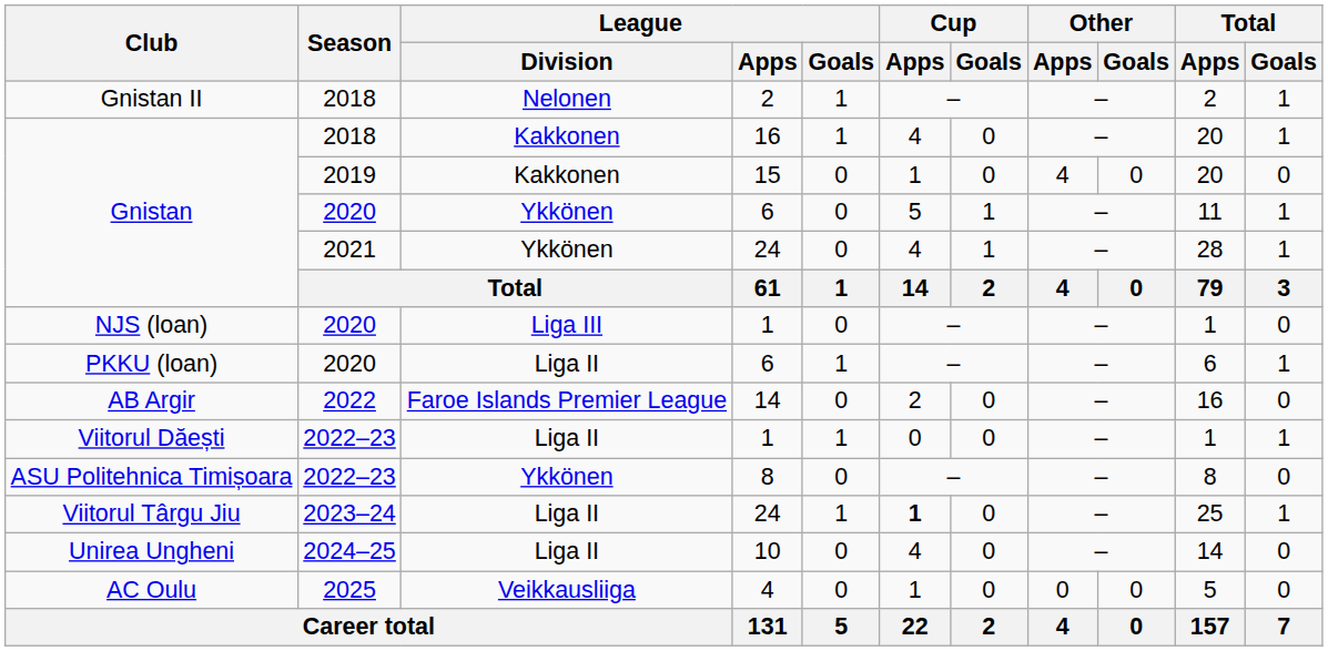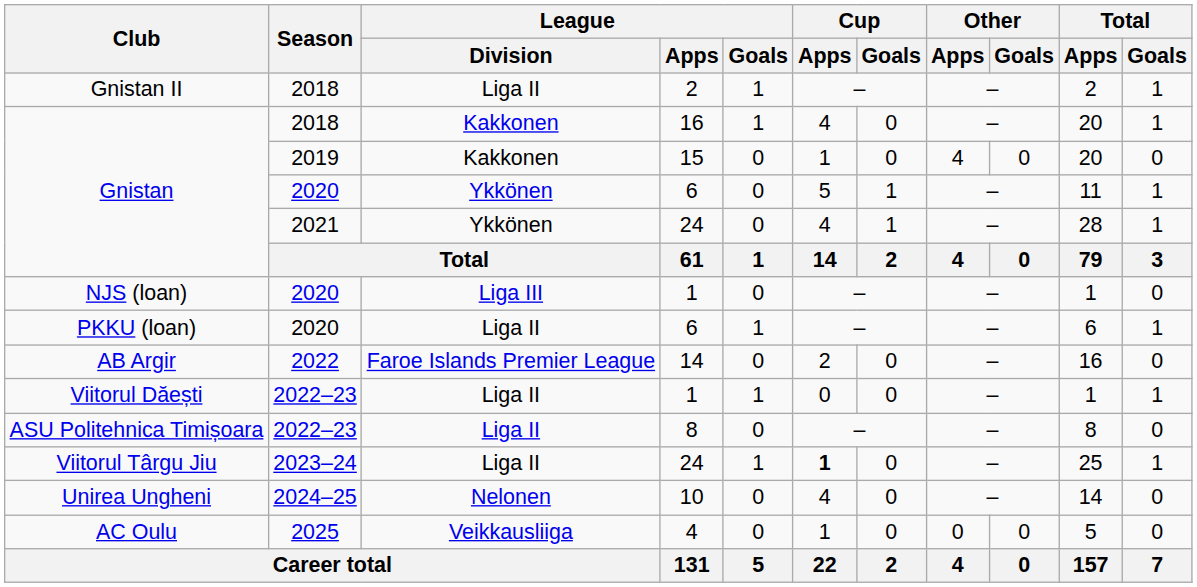 <table class="wikitable" style="text-align:center">
 <tr>
 <th rowspan="2">Club</th>
 <th rowspan="2">Season</th>
 <th colspan="3">League</th>
 <th colspan="2">Cup</th>
 <th colspan="2">Other</th>
 <th colspan="2">Total</th>
 </tr>
 <tr>
 <th>Division</th>
 <th>Apps</th>
 <th>Goals</th>
 <th>Apps</th>
 <th>Goals</th>
 <th>Apps</th>
 <th>Goals</th>
 <th>Apps</th>
 <th>Goals</th>
 </tr>
 <tr>
 <td>Gnistan II</td>
 <td>2018</td>
-<td><a href='#'>Nelonen</a></td>
+<td>Liga II</td>
 <td>2</td>
 <td>1</td>
 <td colspan="2">–</td>
 <td colspan="2">–</td>
 <td>2</td>
 <td>1</td>
 </tr>
 <tr>
 <td rowspan="5"><a href='#'>Gnistan</a></td>
 <td>2018</td>
 <td><a href='#'>Kakkonen</a></td>
 <td>16</td>
 <td>1</td>
 <td>4</td>
 <td>0</td>
 <td colspan="2">–</td>
 <td>20</td>
 <td>1</td>
 </tr>
 <tr>
 <td>2019</td>
 <td>Kakkonen</td>
 <td>15</td>
 <td>0</td>
 <td>1</td>
 <td>0</td>
 <td>4</td>
 <td>0</td>
 <td>20</td>
 <td>0</td>
 </tr>
 <tr>
 <td><a href='#'>2020</a></td>
 <td><a href='#'>Ykkönen</a></td>
 <td>6</td>
 <td>0</td>
 <td>5</td>
 <td>1</td>
 <td colspan="2">–</td>
 <td>11</td>
 <td>1</td>
 </tr>
 <tr>
 <td>2021</td>
 <td>Ykkönen</td>
 <td>24</td>
 <td>0</td>
 <td>4</td>
 <td>1</td>
 <td colspan="2">–</td>
 <td>28</td>
 <td>1</td>
 </tr>
 <tr>
 <th colspan="2">Total</th>
 <th>61</th>
 <th>1</th>
 <th>14</th>
 <th>2</th>
 <th>4</th>
 <th>0</th>
 <th>79</th>
 <th>3</th>
 </tr>
 <tr>
 <td><a href='#'>NJS</a> (loan)</td>
 <td><a href='#'>2020</a></td>
 <td><a href='#'>Liga III</a></td>
 <td>1</td>
 <td>0</td>
 <td colspan="2">–</td>
 <td colspan="2">–</td>
 <td>1</td>
 <td>0</td>
 </tr>
 <tr>
 <td><a href='#'>PKKU</a> (loan)</td>
 <td>2020</td>
 <td>Liga II</td>
 <td>6</td>
 <td>1</td>
 <td colspan="2">–</td>
 <td colspan="2">–</td>
 <td>6</td>
 <td>1</td>
 </tr>
 <tr>
 <td><a href='#'>AB Argir</a></td>
 <td><a href='#'>2022</a></td>
 <td><a href='#'>Faroe Islands Premier League</a></td>
 <td>14</td>
 <td>0</td>
 <td>2</td>
 <td>0</td>
 <td colspan="2">–</td>
 <td>16</td>
 <td>0</td>
 </tr>
 <tr>
 <td><a href='#'>Viitorul Dăești</a></td>
 <td><a href='#'>2022–23</a></td>
 <td>Liga II</td>
 <td>1</td>
 <td>1</td>
 <td>0</td>
 <td>0</td>
 <td colspan="2">–</td>
 <td>1</td>
 <td>1</td>
 </tr>
 <tr>
 <td><a href='#'>ASU Politehnica Timișoara</a></td>
 <td><a href='#'>2022–23</a></td>
-<td><a href='#'>Ykkönen</a></td>
+<td><a href='#'>Liga II</a></td>
 <td>8</td>
 <td>0</td>
 <td colspan="2">–</td>
 <td colspan="2">–</td>
 <td>8</td>
 <td>0</td>
 </tr>
 <tr>
 <td><a href='#'>Viitorul Târgu Jiu</a></td>
 <td><a href='#'>2023–24</a></td>
 <td>Liga II</td>
 <td>24</td>
 <td>1</td>
 <td><strong>1</strong></td>
 <td>0</td>
 <td colspan="2">–</td>
 <td>25</td>
 <td>1</td>
 </tr>
 <tr>
 <td><a href='#'>Unirea Ungheni</a></td>
 <td><a href='#'>2024–25</a></td>
-<td>Liga II</td>
+<td><a href='#'>Nelonen</a></td>
 <td>10</td>
 <td>0</td>
 <td>4</td>
 <td>0</td>
 <td colspan="2">–</td>
 <td>14</td>
 <td>0</td>
 </tr>
 <tr>
 <td><a href='#'>AC Oulu</a></td>
 <td><a href='#'>2025</a></td>
 <td><a href='#'>Veikkausliiga</a></td>
 <td>4</td>
 <td>0</td>
 <td>1</td>
 <td>0</td>
 <td>0</td>
 <td>0</td>
 <td>5</td>
 <td>0</td>
 </tr>
 <tr>
 <th colspan="3">Career total</th>
 <th>131</th>
 <th>5</th>
 <th>22</th>
 <th>2</th>
 <th>4</th>
 <th>0</th>
 <th>157</th>
 <th>7</th>
 </tr>
 </table>
